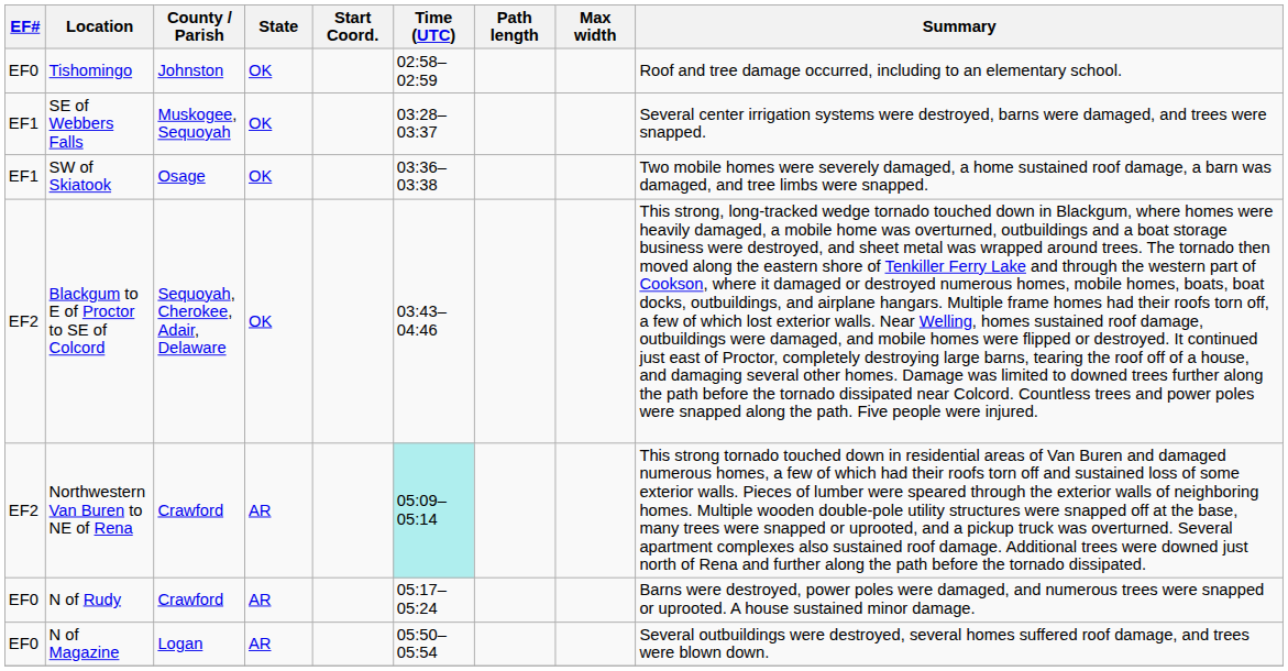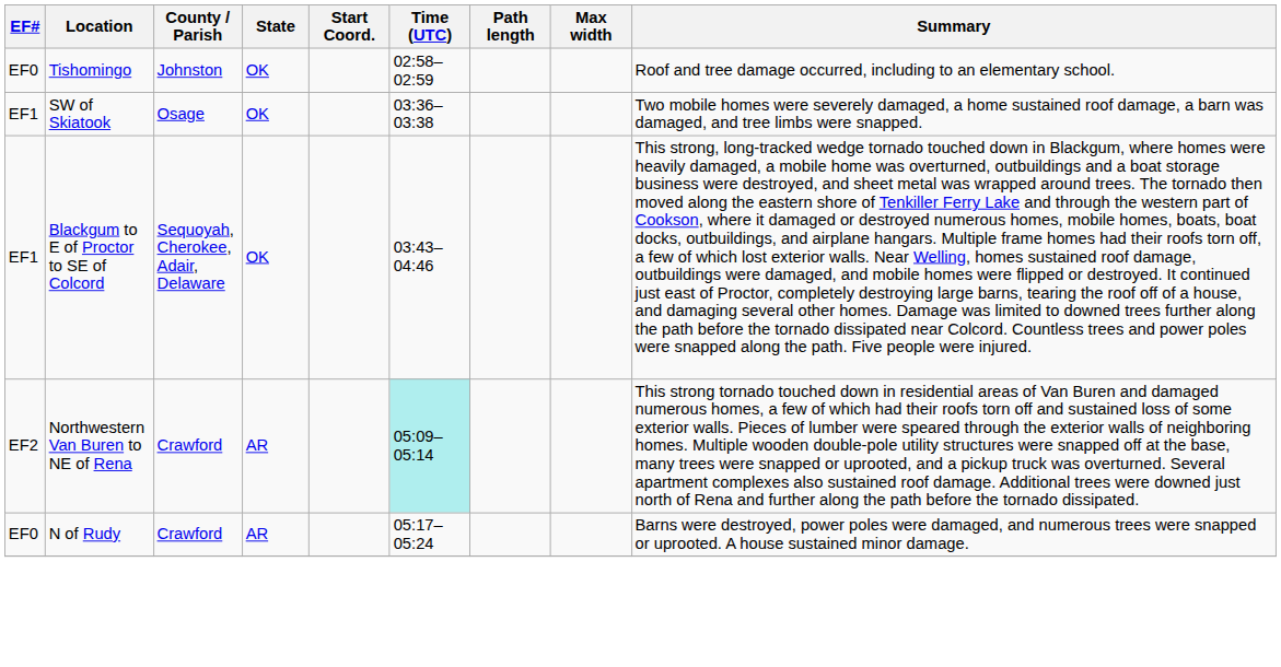 <table class="wikitable sortable" style="width:100%;">
 <tr>
 <th scope="col" style="width:3%; text-align:center;"><a href='#'>EF#</a></th>
 <th scope="col" style="width:7%; text-align:center;" class="unsortable">Location</th>
 <th scope="col" style="width:6%; text-align:center;" class="unsortable">County / Parish</th>
 <th scope="col" style="width:5%; text-align:center;">State</th>
 <th scope="col" style="width:6%; text-align:center;">Start Coord.</th>
 <th scope="col" style="width:6%; text-align:center;">Time (<a href='#'>UTC</a>)</th>
 <th scope="col" style="width:6%; text-align:center;">Path length</th>
 <th scope="col" style="width:6%; text-align:center;">Max width</th>
 <th scope="col" class="unsortable" style="width:48%; text-align:center;">Summary</th>
 </tr>
 <tr>
 <td bgcolor=>EF0</td>
 <td><a href='#'>Tishomingo</a></td>
 <td><a href='#'>Johnston</a></td>
 <td><a href='#'>OK</a></td>
 <td></td>
 <td>02:58–02:59</td>
 <td></td>
 <td></td>
 <td>Roof and tree damage occurred, including to an elementary school.</td>
 </tr>
 <tr>
 <td bgcolor=>EF1</td>
-<td>SE of <a href='#'>Webbers Falls</a></td>
-<td><a href='#'>Muskogee</a>, <a href='#'>Sequoyah</a></td>
-<td><a href='#'>OK</a></td>
-<td></td>
-<td>03:28–03:37</td>
-<td></td>
-<td></td>
-<td>Several center irrigation systems were destroyed, barns were damaged, and trees were snapped.</td>
-</tr>
-<tr>
-<td bgcolor=>EF1</td>
 <td>SW of <a href='#'>Skiatook</a></td>
 <td><a href='#'>Osage</a></td>
 <td><a href='#'>OK</a></td>
 <td></td>
 <td>03:36–03:38</td>
 <td></td>
 <td></td>
 <td>Two mobile homes were severely damaged, a home sustained roof damage, a barn was damaged, and tree limbs were snapped.</td>
 </tr>
 <tr>
-<td bgcolor=>EF2</td>
+<td bgcolor=>EF1</td>
 <td><a href='#'>Blackgum</a> to E of <a href='#'>Proctor</a> to SE of <a href='#'>Colcord</a></td>
 <td><a href='#'>Sequoyah</a>, <a href='#'>Cherokee</a>, <a href='#'>Adair</a>, <a href='#'>Delaware</a></td>
 <td><a href='#'>OK</a></td>
 <td></td>
 <td>03:43–04:46</td>
 <td></td>
 <td></td>
 <td>This strong, long-tracked wedge tornado touched down in Blackgum, where homes were heavily damaged, a mobile home was overturned, outbuildings and a boat storage business were destroyed, and sheet metal was wrapped around trees. The tornado then moved along the eastern shore of <a href='#'>Tenkiller Ferry Lake</a> and through the western part of <a href='#'>Cookson</a>, where it damaged or destroyed numerous homes, mobile homes, boats, boat docks, outbuildings, and airplane hangars. Multiple frame homes had their roofs torn off, a few of which lost exterior walls. Near <a href='#'>Welling</a>, homes sustained roof damage, outbuildings were damaged, and mobile homes were flipped or destroyed. It continued just east of Proctor, completely destroying large barns, tearing the roof off of a house, and damaging several other homes. Damage was limited to downed trees further along the path before the tornado dissipated near Colcord. Countless trees and power poles were snapped along the path. Five people were injured.<br><br></td>
 </tr>
 <tr>
 <td bgcolor=>EF2</td>
 <td>Northwestern <a href='#'>Van Buren</a> to NE of <a href='#'>Rena</a></td>
 <td><a href='#'>Crawford</a></td>
 <td><a href='#'>AR</a></td>
 <td></td>
 <td style="background: paleturquoise;">05:09–05:14</td>
 <td></td>
 <td></td>
 <td>This strong tornado touched down in residential areas of Van Buren and damaged numerous homes, a few of which had their roofs torn off and sustained loss of some exterior walls. Pieces of lumber were speared through the exterior walls of neighboring homes. Multiple wooden double-pole utility structures were snapped off at the base, many trees were snapped or uprooted, and a pickup truck was overturned. Several apartment complexes also sustained roof damage. Additional trees were downed just north of Rena and further along the path before the tornado dissipated.</td>
 </tr>
 <tr>
 <td bgcolor=>EF0</td>
 <td>N of <a href='#'>Rudy</a></td>
 <td><a href='#'>Crawford</a></td>
 <td><a href='#'>AR</a></td>
 <td></td>
 <td>05:17–05:24</td>
 <td></td>
 <td></td>
 <td>Barns were destroyed, power poles were damaged, and numerous trees were snapped or uprooted. A house sustained minor damage.</td>
 </tr>
 <tr>
-<td bgcolor=>EF0</td>
-<td>N of <a href='#'>Magazine</a></td>
-<td><a href='#'>Logan</a></td>
-<td><a href='#'>AR</a></td>
-<td></td>
-<td>05:50–05:54</td>
-<td></td>
-<td></td>
-<td>Several outbuildings were destroyed, several homes suffered roof damage, and trees were blown down.</td>
-</tr>
-<tr>
 </tr>
 </table>
